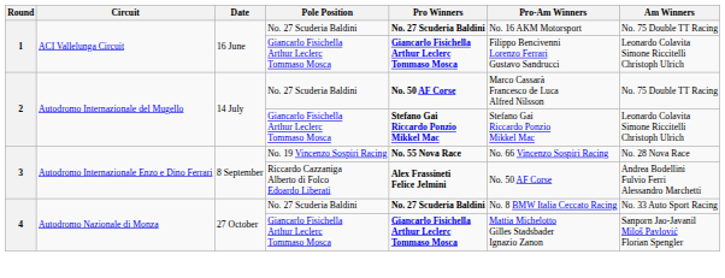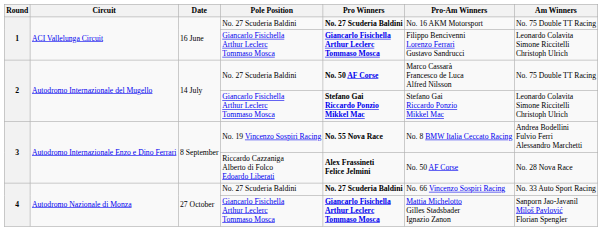 <table class="wikitable" style="font-size:80%;">
 <tr>
 <th>Round</th>
 <th>Circuit</th>
 <th>Date</th>
 <th>Pole Position</th>
 <th>Pro Winners</th>
 <th>Pro-Am Winners</th>
 <th>Am Winners</th>
 </tr>
 <tr>
 <th rowspan="2">1</th>
 <td rowspan="2"> <a href='#'>ACI Vallelunga Circuit</a></td>
 <td rowspan="2">16 June</td>
 <td> No. 27 Scuderia Baldini</td>
 <td><strong> No. 27 Scuderia Baldini</strong></td>
 <td> No. 16 AKM Motorsport</td>
 <td> No. 75 Double TT Racing</td>
 </tr>
 <tr>
 <td> <a href='#'>Giancarlo Fisichella</a><br> <a href='#'>Arthur Leclerc</a><br> <a href='#'>Tommaso Mosca</a></td>
 <td><strong> <a href='#'>Giancarlo Fisichella</a><br> <a href='#'>Arthur Leclerc</a><br> <a href='#'>Tommaso Mosca</a></strong></td>
 <td> Filippo Bencivenni<br> <a href='#'>Lorenzo Ferrari</a><br> Gustavo Sandrucci</td>
 <td> Leonardo Colavita<br> Simone Riccitelli<br> Christoph Ulrich</td>
 </tr>
 <tr>
 <th rowspan="2">2</th>
 <td rowspan="2"> <a href='#'>Autodromo Internazionale del Mugello</a></td>
 <td rowspan="2">14 July</td>
 <td> No. 27 Scuderia Baldini</td>
 <td><strong> No. 50 <a href='#'>AF Corse</a></strong></td>
 <td> Marco Cassarà<br> Francesco de Luca<br> Alfred Nilsson</td>
 <td> No. 75 Double TT Racing</td>
 </tr>
 <tr>
 <td> <a href='#'>Giancarlo Fisichella</a><br> <a href='#'>Arthur Leclerc</a><br> <a href='#'>Tommaso Mosca</a></td>
 <td><strong> Stefano Gai<br> <a href='#'>Riccardo Ponzio</a><br> <a href='#'>Mikkel Mac</a></strong></td>
 <td> Stefano Gai<br> <a href='#'>Riccardo Ponzio</a><br> <a href='#'>Mikkel Mac</a></td>
 <td> Leonardo Colavita<br> Simone Riccitelli<br> Christoph Ulrich</td>
 </tr>
 <tr>
 <th rowspan="2">3</th>
 <td rowspan="2"> <a href='#'>Autodromo Internazionale Enzo e Dino Ferrari</a></td>
 <td rowspan="2">8 September</td>
 <td> No. 19 <a href='#'>Vincenzo Sospiri Racing</a></td>
 <td><strong> No. 55 Nova Race</strong></td>
-<td> No. 66 <a href='#'>Vincenzo Sospiri Racing</a></td>
-<td> No. 28 Nova Race</td>
+<td> No. 8 <a href='#'>BMW Italia Ceccato Racing</a></td>
+<td> Andrea Bodellini<br> Fulvio Ferri<br> Alessandro Marchetti</td>
 </tr>
 <tr>
 <td> Riccardo Cazzaniga<br> Alberto di Folco<br> <a href='#'>Edoardo Liberati</a></td>
 <td><strong> Alex Frassineti<br> Felice Jelmini</strong></td>
 <td> No. 50 <a href='#'>AF Corse</a></td>
-<td> Andrea Bodellini<br> Fulvio Ferri<br> Alessandro Marchetti</td>
+<td> No. 28 Nova Race</td>
 </tr>
 <tr>
 <th rowspan="2">4</th>
 <td rowspan="2"> <a href='#'>Autodromo Nazionale di Monza</a></td>
 <td rowspan="2">27 October</td>
 <td> No. 27 Scuderia Baldini</td>
 <td><strong> No. 27 Scuderia Baldini</strong></td>
-<td> No. 8 <a href='#'>BMW Italia Ceccato Racing</a></td>
+<td> No. 66 <a href='#'>Vincenzo Sospiri Racing</a></td>
 <td> No. 33 Auto Sport Racing</td>
 </tr>
 <tr>
 <td> <a href='#'>Giancarlo Fisichella</a><br> <a href='#'>Arthur Leclerc</a><br> <a href='#'>Tommaso Mosca</a></td>
 <td><strong> <a href='#'>Giancarlo Fisichella</a><br> <a href='#'>Arthur Leclerc</a><br> <a href='#'>Tommaso Mosca</a></strong></td>
 <td> <a href='#'>Mattia Michelotto</a><br> Gilles Stadsbader<br> Ignazio Zanon</td>
 <td> Sanporn Jao-Javanil<br> <a href='#'>Miloš Pavlović</a><br> Florian Spengler</td>
 </tr>
 </table>
